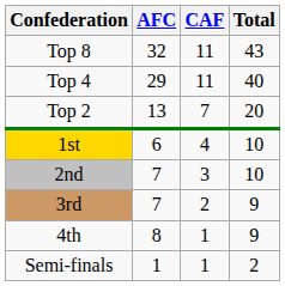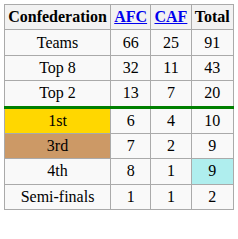 <table class="wikitable" style="text-align:center">
 <tr>
 <th scope="row">Confederation</th>
 <th scope="col"><a href='#'>AFC</a></th>
 <th scope="col"><a href='#'>CAF</a></th>
 <th scope="col">Total</th>
 </tr>
 <tr>
+<td>Teams</td>
+<td>66</td>
+<td>25</td>
+<td>91</td>
+</tr>
+<tr>
 <td>Top 8</td>
 <td>32</td>
 <td>11</td>
 <td>43</td>
-</tr>
-<tr>
-<td>Top 4</td>
-<td>29</td>
-<td>11</td>
-<td>40</td>
 </tr>
 <tr>
 <td>Top 2</td>
 <td>13</td>
 <td>7</td>
 <td>20</td>
 </tr>
 <tr style="border-top:3px solid green">
 <td style="background: gold">1st</td>
 <td>6</td>
 <td>4</td>
 <td>10</td>
 </tr>
 <tr>
-<td style="background: silver">2nd</td>
-<td>7</td>
-<td>3</td>
-<td>10</td>
-</tr>
-<tr>
 <td style="background: #cc9966">3rd</td>
 <td>7</td>
 <td>2</td>
 <td>9</td>
 </tr>
 <tr>
 <td>4th</td>
 <td>8</td>
 <td>1</td>
-<td>9</td>
+<td style="background: paleturquoise;">9</td>
 </tr>
 <tr>
 <td>Semi-finals</td>
 <td>1</td>
 <td>1</td>
 <td>2</td>
 </tr>
 </table>
